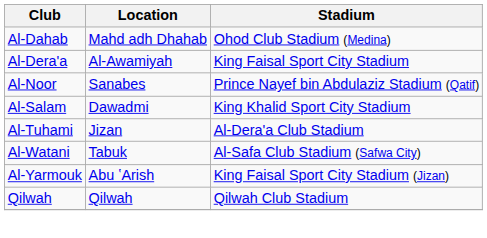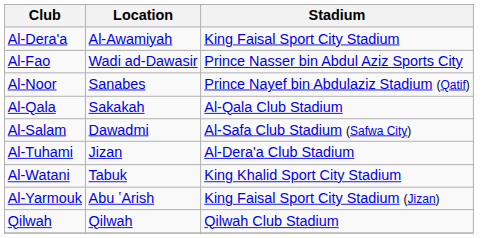 <table class="wikitable sortable">
 <tr>
 <th>Club</th>
 <th>Location</th>
 <th>Stadium</th>
 </tr>
 <tr>
-<td><a href='#'>Al-Dahab</a></td>
-<td><a href='#'>Mahd adh Dhahab</a></td>
-<td><a href='#'>Ohod Club Stadium</a> <small>(<a href='#'>Medina</a>)</small></td>
-</tr>
-<tr>
 <td><a href='#'>Al-Dera'a</a></td>
 <td><a href='#'>Al-Awamiyah</a></td>
 <td><a href='#'>King Faisal Sport City Stadium</a></td>
+</tr>
+<tr>
+<td><a href='#'>Al-Fao</a></td>
+<td><a href='#'>Wadi ad-Dawasir</a></td>
+<td><a href='#'>Prince Nasser bin Abdul Aziz Sports City</a></td>
 </tr>
 <tr>
 <td><a href='#'>Al-Noor</a></td>
 <td><a href='#'>Sanabes</a></td>
 <td><a href='#'>Prince Nayef bin Abdulaziz Stadium</a> <small>(<a href='#'>Qatif</a>)</small></td>
 </tr>
 <tr>
+<td><a href='#'>Al-Qala</a></td>
+<td><a href='#'>Sakakah</a></td>
+<td><a href='#'>Al-Qala Club Stadium</a></td>
+</tr>
+<tr>
 <td><a href='#'>Al-Salam</a></td>
 <td><a href='#'>Dawadmi</a></td>
-<td><a href='#'>King Khalid Sport City Stadium</a></td>
+<td><a href='#'>Al-Safa Club Stadium</a> <small>(<a href='#'>Safwa City</a>)</small></td>
 </tr>
 <tr>
 <td><a href='#'>Al-Tuhami</a></td>
 <td><a href='#'>Jizan</a></td>
 <td><a href='#'>Al-Dera'a Club Stadium</a></td>
 </tr>
 <tr>
 <td><a href='#'>Al-Watani</a></td>
 <td><a href='#'>Tabuk</a></td>
-<td><a href='#'>Al-Safa Club Stadium</a> <small>(<a href='#'>Safwa City</a>)</small></td>
+<td><a href='#'>King Khalid Sport City Stadium</a></td>
 </tr>
 <tr>
 <td><a href='#'>Al-Yarmouk</a></td>
 <td><a href='#'>Abu ʽArish</a></td>
 <td><a href='#'>King Faisal Sport City Stadium</a> <small>(<a href='#'>Jizan</a>)</small></td>
 </tr>
 <tr>
 <td><a href='#'>Qilwah</a></td>
 <td><a href='#'>Qilwah</a></td>
 <td><a href='#'>Qilwah Club Stadium</a></td>
 </tr>
 <tr>
 </tr>
 </table>
